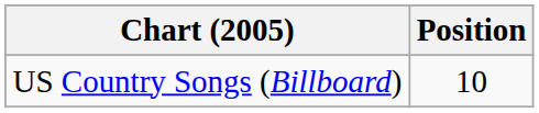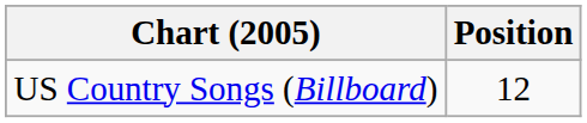 <table class="wikitable sortable">
 <tr>
 <th scope="col">Chart (2005)</th>
 <th scope="col">Position</th>
 </tr>
 <tr>
 <td>US <a href='#'>Country Songs</a> (<em><a href='#'>Billboard</a></em>)</td>
-<td align="center">10</td>
+<td align="center">12</td>
 </tr>
 </table>
